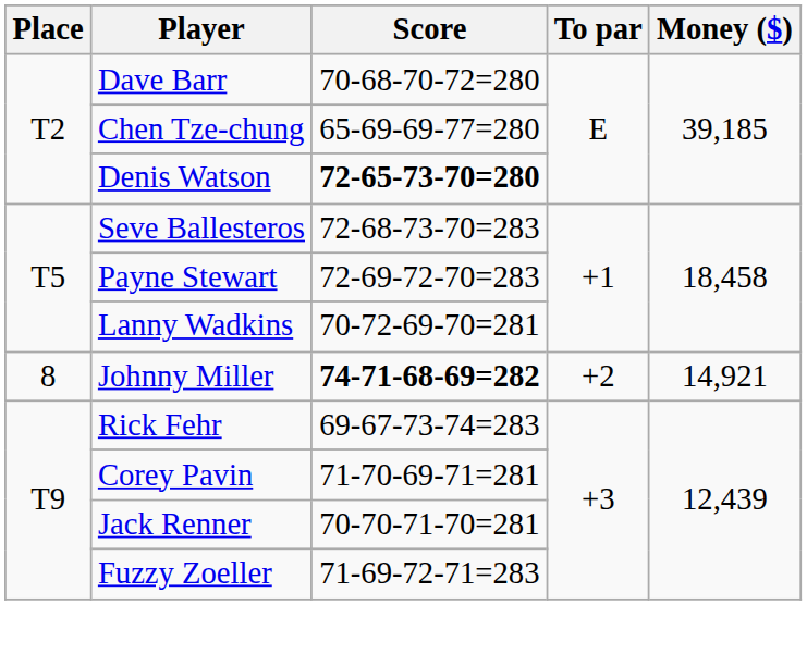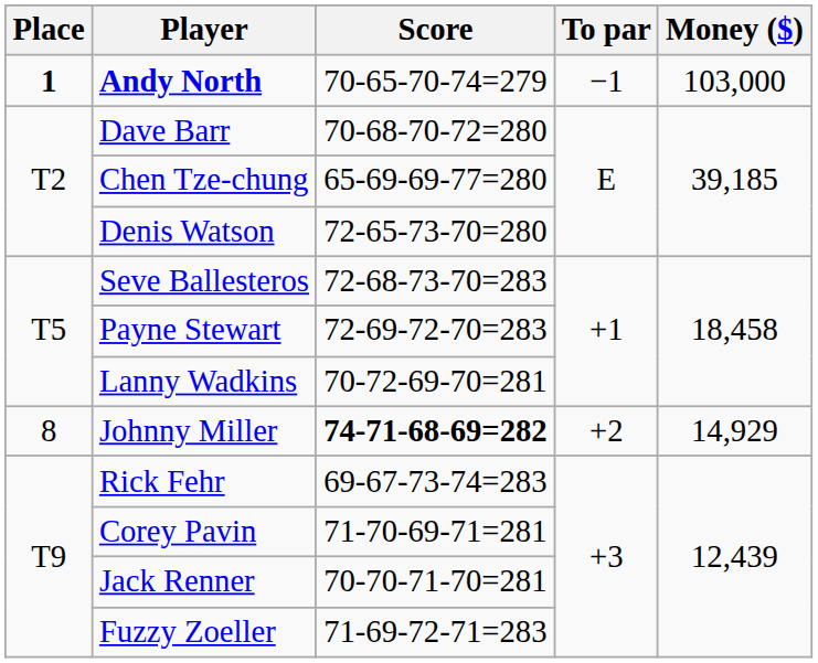 <table class=wikitable>
 <tr>
 <th>Place</th>
 <th>Player</th>
 <th>Score</th>
 <th>To par</th>
 <th>Money (<a href='#'>$</a>)</th>
+</tr>
+<tr>
+<td align=center><strong>1</strong></td>
+<td> <strong><a href='#'>Andy North</a></strong></td>
+<td>70-65-70-74=279</td>
+<td align=center>−1</td>
+<td align=center>103,000</td>
 </tr>
 <tr>
 <td rowspan=3 align=center>T2</td>
 <td> <a href='#'>Dave Barr</a></td>
 <td>70-68-70-72=280</td>
 <td rowspan=3 align=center>E</td>
 <td rowspan=3 align=center>39,185</td>
 </tr>
 <tr>
 <td> <a href='#'>Chen Tze-chung</a></td>
 <td>65-69-69-77=280</td>
 </tr>
 <tr>
 <td> <a href='#'>Denis Watson</a></td>
-<td><strong>72-65-73-70=280</strong></td>
+<td>72-65-73-70=280</td>
 </tr>
 <tr>
 <td rowspan=3 align=center>T5</td>
 <td> <a href='#'>Seve Ballesteros</a></td>
 <td>72-68-73-70=283</td>
 <td rowspan=3 align=center>+1</td>
 <td rowspan=3 align=center>18,458</td>
 </tr>
 <tr>
 <td> <a href='#'>Payne Stewart</a></td>
 <td>72-69-72-70=283</td>
 </tr>
 <tr>
 <td> <a href='#'>Lanny Wadkins</a></td>
 <td>70-72-69-70=281</td>
 </tr>
 <tr>
 <td align=center>8</td>
 <td> <a href='#'>Johnny Miller</a></td>
 <td><strong>74-71-68-69=282</strong></td>
 <td align=center>+2</td>
-<td align=center>14,921</td>
+<td align=center>14,929</td>
 </tr>
 <tr>
 <td rowspan=4 align=center>T9</td>
 <td> <a href='#'>Rick Fehr</a></td>
 <td>69-67-73-74=283</td>
 <td rowspan=4 align=center>+3</td>
 <td rowspan=4 align=center>12,439</td>
 </tr>
 <tr>
 <td> <a href='#'>Corey Pavin</a></td>
 <td>71-70-69-71=281</td>
 </tr>
 <tr>
 <td> <a href='#'>Jack Renner</a></td>
 <td>70-70-71-70=281</td>
 </tr>
 <tr>
 <td> <a href='#'>Fuzzy Zoeller</a></td>
 <td>71-69-72-71=283</td>
 </tr>
 </table>
